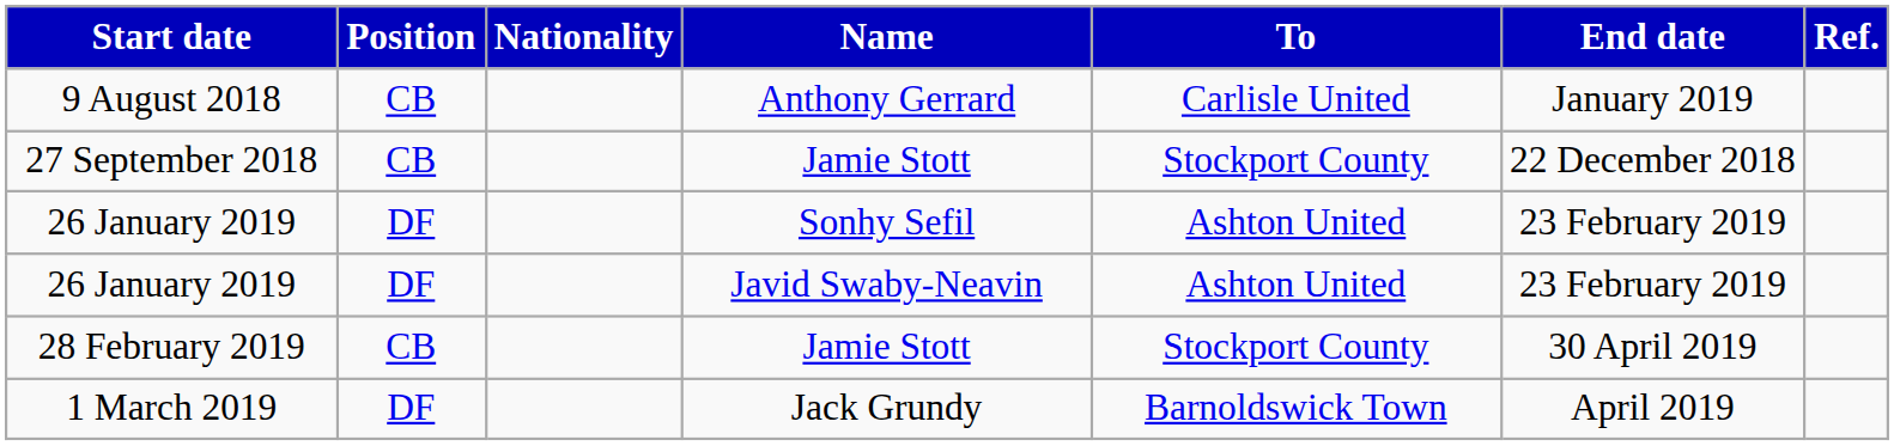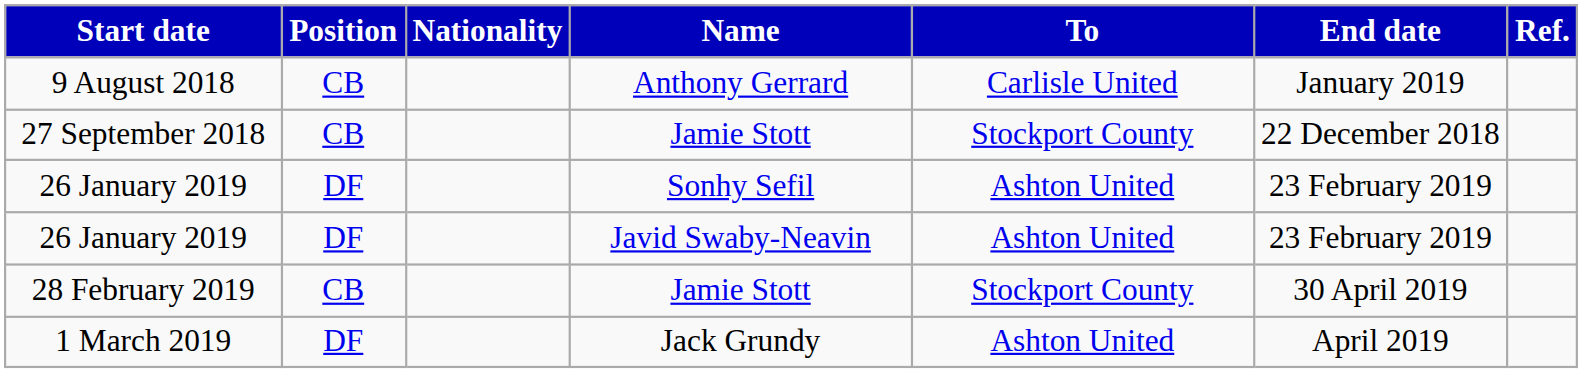 <table class="wikitable"  style="text-align:center; font-size:90%; ">
 <tr>
 <th style="background:#0000BB; color:white; width:120px;">Start date</th>
 <th style="background:#0000BB; color:white; width:50px;">Position</th>
 <th style="background:#0000BB; color:white; width:50px;">Nationality</th>
 <th style="background:#0000BB; color:white; width:150px;">Name</th>
 <th style="background:#0000BB; color:white; width:150px;">To</th>
 <th style="background:#0000BB; color:white; width:110px;">End date</th>
 <th style="background:#0000BB; color:white; width:25px;">Ref.</th>
 </tr>
 <tr>
 <td>9 August 2018</td>
 <td><a href='#'>CB</a></td>
 <td></td>
 <td><a href='#'>Anthony Gerrard</a></td>
 <td><a href='#'>Carlisle United</a></td>
 <td>January 2019</td>
 <td></td>
 </tr>
 <tr>
 <td>27 September 2018</td>
 <td><a href='#'>CB</a></td>
 <td></td>
 <td><a href='#'>Jamie Stott</a></td>
 <td><a href='#'>Stockport County</a></td>
 <td>22 December 2018</td>
 <td></td>
 </tr>
 <tr>
 <td>26 January 2019</td>
 <td><a href='#'>DF</a></td>
 <td></td>
 <td><a href='#'>Sonhy Sefil</a></td>
 <td><a href='#'>Ashton United</a></td>
 <td>23 February 2019</td>
 <td></td>
 </tr>
 <tr>
 <td>26 January 2019</td>
 <td><a href='#'>DF</a></td>
 <td></td>
 <td><a href='#'>Javid Swaby-Neavin</a></td>
 <td><a href='#'>Ashton United</a></td>
 <td>23 February 2019</td>
 <td></td>
 </tr>
 <tr>
 <td>28 February 2019</td>
 <td><a href='#'>CB</a></td>
 <td></td>
 <td><a href='#'>Jamie Stott</a></td>
 <td><a href='#'>Stockport County</a></td>
 <td>30 April 2019</td>
 <td></td>
 </tr>
 <tr>
 <td>1 March 2019</td>
 <td><a href='#'>DF</a></td>
 <td></td>
 <td>Jack Grundy</td>
-<td><a href='#'>Barnoldswick Town</a></td>
+<td><a href='#'>Ashton United</a></td>
 <td>April 2019</td>
 <td></td>
 </tr>
 </table>
